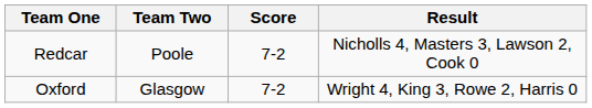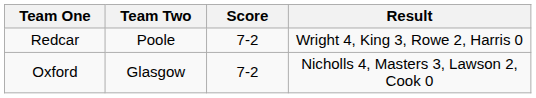 <table class="wikitable" style="text-align: center">
 <tr>
 <th width=100>Team One</th>
 <th width=100>Team Two</th>
 <th width=80>Score</th>
 <th width=250>Result</th>
 </tr>
 <tr>
 <td>Redcar</td>
 <td>Poole</td>
 <td>7-2</td>
-<td>Nicholls 4, Masters 3, Lawson 2, Cook 0</td>
+<td>Wright 4, King 3, Rowe 2, Harris 0</td>
 </tr>
 <tr>
 <td>Oxford</td>
 <td>Glasgow</td>
 <td>7-2</td>
-<td>Wright 4, King 3, Rowe 2, Harris 0</td>
+<td>Nicholls 4, Masters 3, Lawson 2, Cook 0</td>
 </tr>
 </table>
